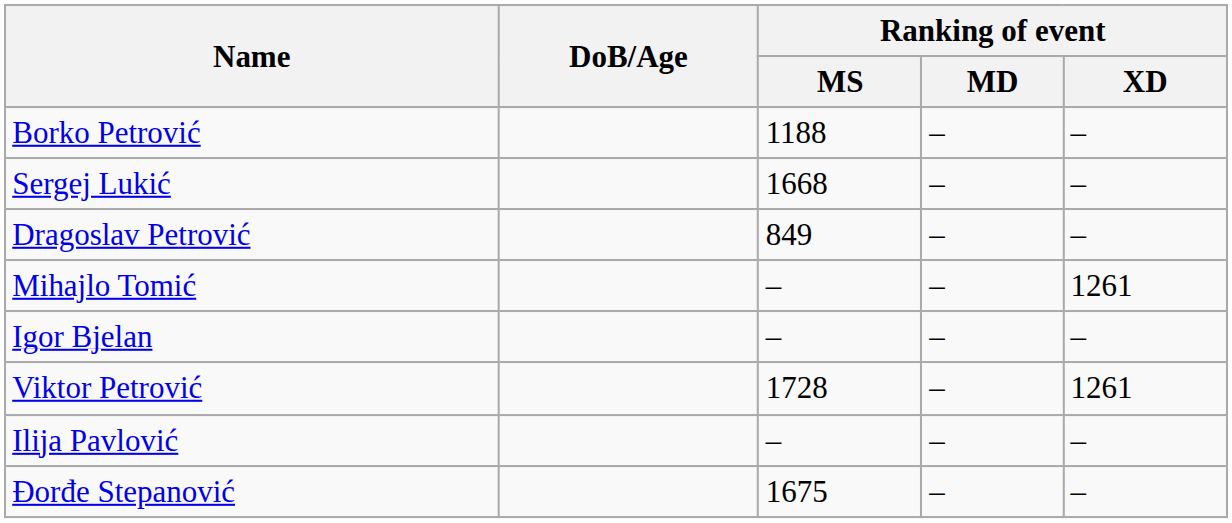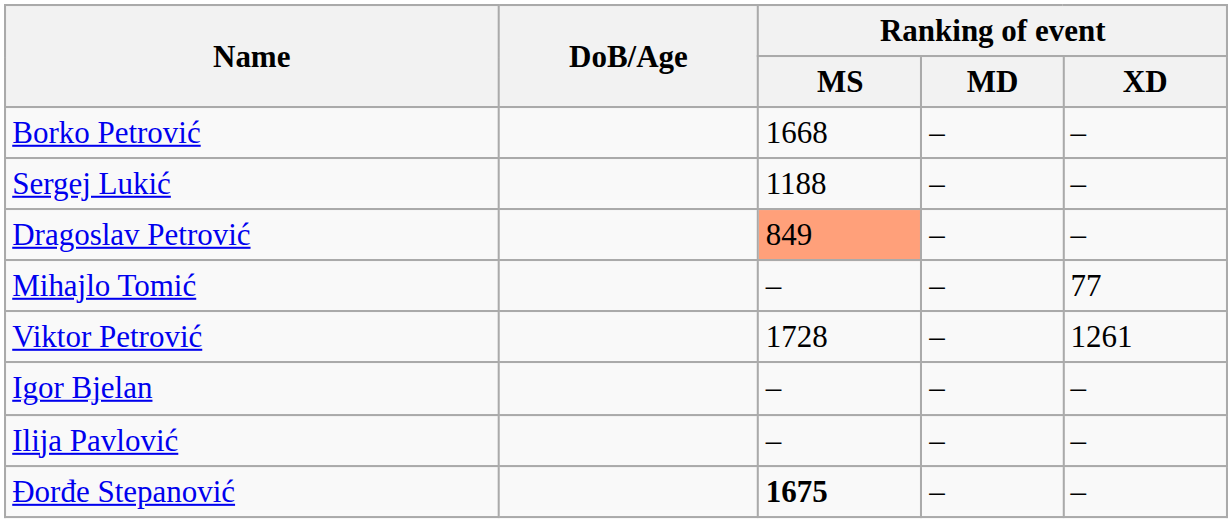 <table class="wikitable" style="width:600px; font-size:95%;">
 <tr>
 <th rowspan="2" align="left">Name</th>
 <th rowspan="2" align="left">DoB/Age</th>
 <th colspan="3" align="center">Ranking of event</th>
 </tr>
 <tr>
 <th align="center">MS</th>
 <th>MD</th>
 <th align="center">XD</th>
 </tr>
 <tr>
 <td><a href='#'>Borko Petrović</a></td>
 <td></td>
-<td>1188</td>
+<td>1668</td>
 <td>–</td>
 <td>–</td>
 </tr>
 <tr>
 <td><a href='#'>Sergej Lukić</a></td>
 <td></td>
-<td>1668</td>
+<td>1188</td>
 <td>–</td>
 <td>–</td>
 </tr>
 <tr>
 <td><a href='#'>Dragoslav Petrović</a></td>
 <td></td>
-<td>849</td>
+<td style="background: lightsalmon;">849</td>
 <td>–</td>
 <td>–</td>
 </tr>
 <tr>
 <td><a href='#'>Mihajlo Tomić</a></td>
 <td></td>
 <td>–</td>
+<td>–</td>
+<td>77</td>
+</tr>
+<tr>
+<td><a href='#'>Viktor Petrović</a></td>
+<td></td>
+<td>1728</td>
 <td>–</td>
 <td>1261</td>
 </tr>
 <tr>
 <td><a href='#'>Igor Bjelan</a></td>
 <td></td>
 <td>–</td>
 <td>–</td>
 <td>–</td>
 </tr>
 <tr>
-<td><a href='#'>Viktor Petrović</a></td>
-<td></td>
-<td>1728</td>
-<td>–</td>
-<td>1261</td>
-</tr>
-<tr>
 <td><a href='#'>Ilija Pavlović</a></td>
 <td></td>
 <td>–</td>
 <td>–</td>
 <td>–</td>
 </tr>
 <tr>
 <td><a href='#'>Đorđe Stepanović</a></td>
 <td></td>
-<td>1675</td>
+<td><strong>1675</strong></td>
 <td>–</td>
 <td>–</td>
 </tr>
 </table>
